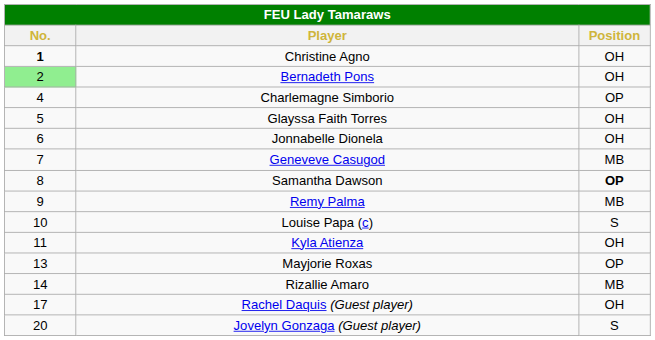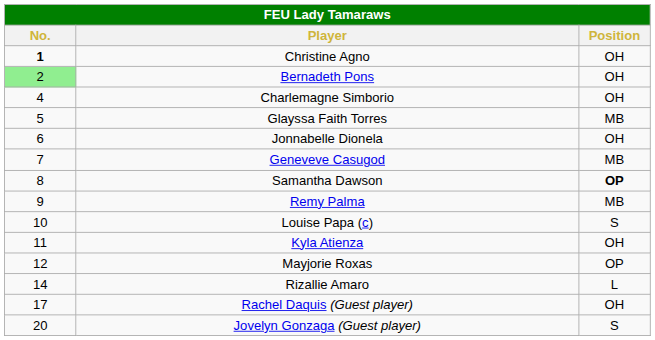 <table class="wikitable sortable" style="font-size:95%; text-align:left;">
 <tr>
 <th colspan="7" style= "background:green; color: white; text-align: center"><strong>FEU Lady Tamaraws</strong></th>
 </tr>
 <tr style="background:#FFFFFF; color:#CFB53B">
 <th style= "align=center; width:5em;">No.</th>
 <th style= "align=center;width:38em;">Player</th>
 <th style= "align=center; width:5em;">Position</th>
 </tr>
 <tr align=center>
 <td><strong>1</strong></td>
 <td>Christine Agno</td>
 <td>OH</td>
 </tr>
 <tr align=center>
 <td style="background: lightgreen;">2</td>
 <td><a href='#'>Bernadeth Pons</a></td>
 <td>OH</td>
 </tr>
 <tr align=center>
 <td>4</td>
 <td>Charlemagne Simborio</td>
-<td>OP</td>
+<td>OH</td>
 </tr>
 <tr align=center>
 <td>5</td>
 <td>Glayssa Faith Torres</td>
-<td>OH</td>
+<td>MB</td>
 </tr>
 <tr align=center>
 <td>6</td>
 <td>Jonnabelle Dionela</td>
 <td>OH</td>
 </tr>
 <tr align=center>
 <td>7</td>
 <td><a href='#'>Geneveve Casugod</a></td>
 <td>MB</td>
 </tr>
 <tr align=center>
 <td>8</td>
 <td>Samantha Dawson</td>
 <td><strong>OP</strong></td>
 </tr>
 <tr align=center>
 <td>9</td>
 <td><a href='#'>Remy Palma</a></td>
 <td>MB</td>
 </tr>
 <tr align=center>
 <td>10</td>
 <td>Louise Papa (<a href='#'>c</a>)</td>
 <td>S</td>
 </tr>
 <tr align=center>
 <td>11</td>
 <td><a href='#'>Kyla Atienza</a></td>
 <td>OH</td>
 </tr>
 <tr align=center>
-<td>13</td>
+<td>12</td>
 <td>Mayjorie Roxas</td>
 <td>OP</td>
 </tr>
 <tr align=center>
 <td>14</td>
 <td>Rizallie Amaro</td>
-<td>MB</td>
+<td>L</td>
 </tr>
 <tr align=center>
 <td>17</td>
 <td><a href='#'>Rachel Daquis</a> <em>(Guest player)</em></td>
 <td>OH</td>
 </tr>
 <tr align=center>
 <td>20</td>
 <td><a href='#'>Jovelyn Gonzaga</a> <em>(Guest player)</em></td>
 <td>S</td>
 </tr>
 </table>
